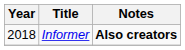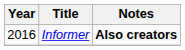 <table class="wikitable">
 <tr>
 <th>Year</th>
 <th>Title</th>
 <th>Notes</th>
 </tr>
 <tr>
-<td>2018</td>
+<td>2016</td>
 <td><em><a href='#'>Informer</a></em></td>
 <td><strong>Also creators</strong></td>
 </tr>
 <tr>
 </tr>
 </table>
